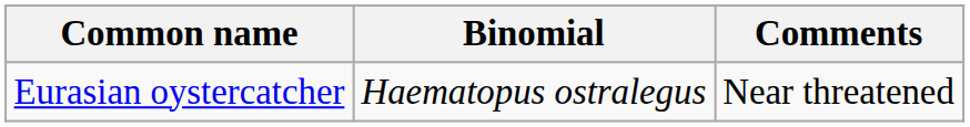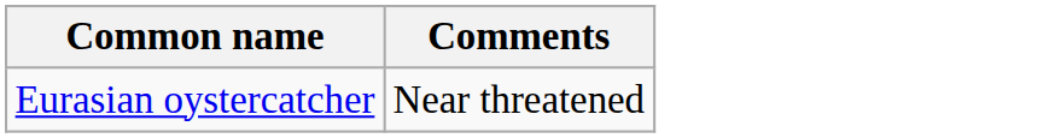 <table class="wikitable">
 <tr>
 <th>Common name</th>
-<th>Binomial</th>
 <th>Comments</th>
 </tr>
 <tr>
 <td><a href='#'>Eurasian oystercatcher</a></td>
-<td><em>Haematopus ostralegus</em></td>
 <td>Near threatened</td>
 </tr>
 </table>
